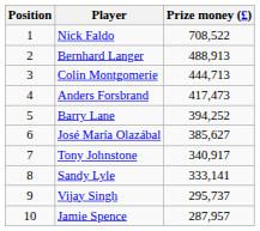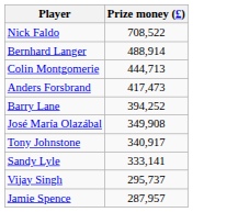 <table class="wikitable">
 <tr>
-<th>Position</th>
 <th>Player</th>
 <th>Prize money (<a href='#'>£</a>)</th>
 </tr>
 <tr>
-<td align=center>1</td>
 <td> <a href='#'>Nick Faldo</a></td>
 <td align=center>708,522</td>
 </tr>
 <tr>
-<td align=center>2</td>
 <td> <a href='#'>Bernhard Langer</a></td>
-<td align=center>488,913</td>
+<td align=center>488,914</td>
 </tr>
 <tr>
-<td align=center>3</td>
 <td> <a href='#'>Colin Montgomerie</a></td>
 <td align=center>444,713</td>
 </tr>
 <tr>
-<td align=center>4</td>
 <td> <a href='#'>Anders Forsbrand</a></td>
 <td align=center>417,473</td>
 </tr>
 <tr>
-<td align=center>5</td>
 <td> <a href='#'>Barry Lane</a></td>
 <td align=center>394,252</td>
 </tr>
 <tr>
-<td align=center>6</td>
 <td> <a href='#'>José María Olazábal</a></td>
-<td align=center>385,627</td>
+<td align=center>349,908</td>
 </tr>
 <tr>
-<td align=center>7</td>
 <td> <a href='#'>Tony Johnstone</a></td>
 <td align=center>340,917</td>
 </tr>
 <tr>
-<td align=center>8</td>
 <td> <a href='#'>Sandy Lyle</a></td>
 <td align=center>333,141</td>
 </tr>
 <tr>
-<td align=center>9</td>
 <td> <a href='#'>Vijay Singh</a></td>
 <td align=center>295,737</td>
 </tr>
 <tr>
-<td align=center>10</td>
 <td> <a href='#'>Jamie Spence</a></td>
 <td align=center>287,957</td>
 </tr>
 </table>
